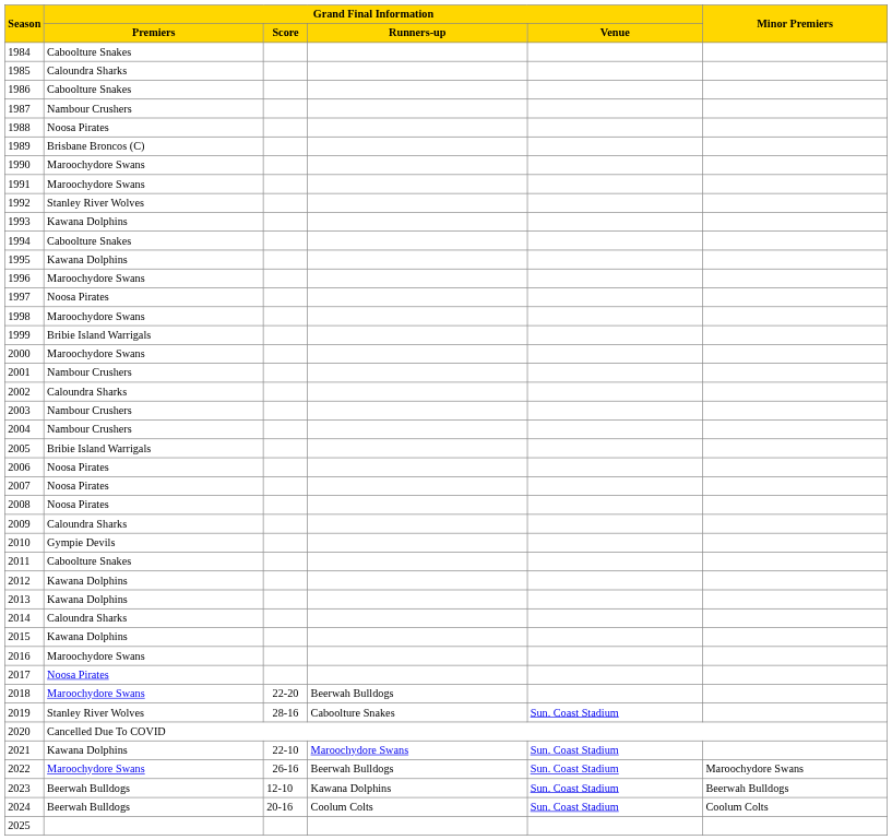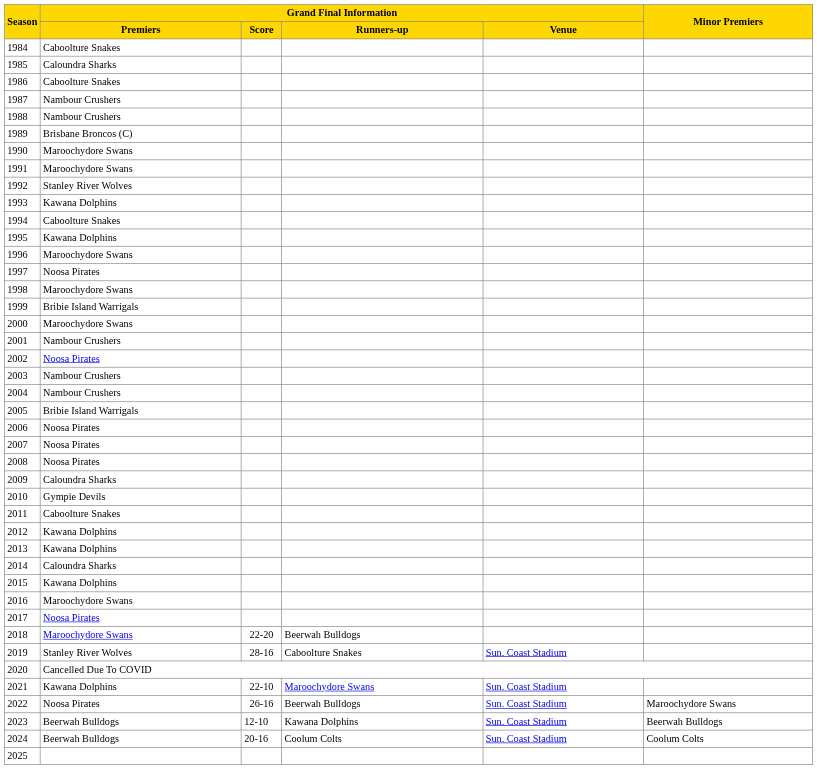 <table border="1" style="border-collapse:collapse; font-size:100%;" cellpadding="4" cellspacing="0" width="100%">
 <tr bgcolor="#FFD700">
 <th rowspan="2" width="04%">Season</th>
 <th colspan="4" rowspan="1">Grand Final Information</th>
 <th rowspan="2" width="40%">Minor Premiers</th>
 </tr>
 <tr bgcolor="#FFD700">
 <th rowspan="1" width="25%">Premiers</th>
 <th rowspan="1" width="05%">Score</th>
 <th rowspan="1" width="25%">Runners-up</th>
 <th rowspan="1" width="20%">Venue</th>
 </tr>
 <tr bgcolor="#FFFFFF">
 <td>1984</td>
 <td> Caboolture Snakes</td>
 <td align="center"></td>
 <td></td>
 <td></td>
 <td></td>
 </tr>
 <tr bgcolor="#FFFFFF">
 <td>1985</td>
 <td> Caloundra Sharks</td>
 <td align="center"></td>
 <td></td>
 <td></td>
 <td></td>
 </tr>
 <tr bgcolor="#FFFFFF">
 <td>1986</td>
 <td> Caboolture Snakes</td>
 <td align="center"></td>
 <td></td>
 <td></td>
 <td></td>
 </tr>
 <tr bgcolor="#FFFFFF">
 <td>1987</td>
 <td> Nambour Crushers</td>
 <td align="center"></td>
 <td></td>
 <td></td>
 <td></td>
 </tr>
 <tr bgcolor="#FFFFFF">
 <td>1988</td>
-<td> Noosa Pirates</td>
+<td> Nambour Crushers</td>
 <td align="center"></td>
 <td></td>
 <td></td>
 <td></td>
 </tr>
 <tr bgcolor="#FFFFFF">
 <td>1989</td>
 <td> Brisbane Broncos (C)</td>
 <td align="center"></td>
 <td></td>
 <td></td>
 <td></td>
 </tr>
 <tr bgcolor="#FFFFFF">
 <td>1990</td>
 <td> Maroochydore Swans</td>
 <td align="center"></td>
 <td></td>
 <td></td>
 <td></td>
 </tr>
 <tr bgcolor="#FFFFFF">
 <td>1991</td>
 <td> Maroochydore Swans</td>
 <td align="center"></td>
 <td></td>
 <td></td>
 <td></td>
 </tr>
 <tr bgcolor="#FFFFFF">
 <td>1992</td>
 <td> Stanley River Wolves</td>
 <td align="center"></td>
 <td></td>
 <td></td>
 <td></td>
 </tr>
 <tr bgcolor="#FFFFFF">
 <td>1993</td>
 <td> Kawana Dolphins</td>
 <td align="center"></td>
 <td></td>
 <td></td>
 <td></td>
 </tr>
 <tr bgcolor="#FFFFFF">
 <td>1994</td>
 <td> Caboolture Snakes</td>
 <td align="center"></td>
 <td></td>
 <td></td>
 <td></td>
 </tr>
 <tr bgcolor="#FFFFFF">
 <td>1995</td>
 <td> Kawana Dolphins</td>
 <td align="center"></td>
 <td></td>
 <td></td>
 <td></td>
 </tr>
 <tr bgcolor="#FFFFFF">
 <td>1996</td>
 <td> Maroochydore Swans</td>
 <td align="center"></td>
 <td></td>
 <td></td>
 <td></td>
 </tr>
 <tr bgcolor="#FFFFFF">
 <td>1997</td>
 <td> Noosa Pirates</td>
 <td align="center"></td>
 <td></td>
 <td></td>
 <td></td>
 </tr>
 <tr bgcolor="#FFFFFF">
 <td>1998</td>
 <td> Maroochydore Swans</td>
 <td align="center"></td>
 <td></td>
 <td></td>
 <td></td>
 </tr>
 <tr bgcolor="#FFFFFF">
 <td>1999</td>
 <td> Bribie Island Warrigals</td>
 <td align="center"></td>
 <td></td>
 <td></td>
 <td></td>
 </tr>
 <tr bgcolor="#FFFFFF">
 <td>2000</td>
 <td> Maroochydore Swans</td>
 <td align="center"></td>
 <td></td>
 <td></td>
 <td></td>
 </tr>
 <tr bgcolor="#FFFFFF">
 <td>2001</td>
 <td> Nambour Crushers</td>
 <td align="center"></td>
 <td></td>
 <td></td>
 <td></td>
 </tr>
 <tr bgcolor="#FFFFFF">
 <td>2002</td>
-<td> Caloundra Sharks</td>
+<td> <a href='#'>Noosa Pirates</a></td>
 <td align="center"></td>
 <td></td>
 <td></td>
 <td></td>
 </tr>
 <tr bgcolor="#FFFFFF">
 <td>2003</td>
 <td> Nambour Crushers</td>
 <td align="center"></td>
 <td></td>
 <td></td>
 <td></td>
 </tr>
 <tr bgcolor="#FFFFFF">
 <td>2004</td>
 <td> Nambour Crushers</td>
 <td align="center"></td>
 <td></td>
 <td></td>
 <td></td>
 </tr>
 <tr bgcolor="#FFFFFF">
 <td>2005</td>
 <td> Bribie Island Warrigals</td>
 <td align="center"></td>
 <td></td>
 <td></td>
 <td></td>
 </tr>
 <tr bgcolor="#FFFFFF">
 <td>2006</td>
 <td> Noosa Pirates</td>
 <td align="center"></td>
 <td></td>
 <td></td>
 <td></td>
 </tr>
 <tr bgcolor="#FFFFFF">
 <td>2007</td>
 <td> Noosa Pirates</td>
 <td align="center"></td>
 <td></td>
 <td></td>
 <td></td>
 </tr>
 <tr bgcolor="#FFFFFF">
 <td>2008</td>
 <td> Noosa Pirates</td>
 <td align="center"></td>
 <td></td>
 <td></td>
 <td></td>
 </tr>
 <tr bgcolor="#FFFFFF">
 <td>2009</td>
 <td> Caloundra Sharks</td>
 <td align="center"></td>
 <td></td>
 <td></td>
 <td></td>
 </tr>
 <tr bgcolor="#FFFFFF">
 <td>2010</td>
 <td> Gympie Devils</td>
 <td align="center"></td>
 <td></td>
 <td></td>
 <td></td>
 </tr>
 <tr bgcolor="#FFFFFF">
 <td>2011</td>
 <td> Caboolture Snakes</td>
 <td align="center"></td>
 <td></td>
 <td></td>
 <td></td>
 </tr>
 <tr bgcolor="#FFFFFF">
 <td>2012</td>
 <td> Kawana Dolphins</td>
 <td align="center"></td>
 <td></td>
 <td></td>
 <td></td>
 </tr>
 <tr bgcolor="#FFFFFF">
 <td>2013</td>
 <td> Kawana Dolphins</td>
 <td align="center"></td>
 <td></td>
 <td></td>
 <td></td>
 </tr>
 <tr bgcolor="#FFFFFF">
 <td>2014</td>
 <td> Caloundra Sharks</td>
 <td align="center"></td>
 <td></td>
 <td></td>
 <td></td>
 </tr>
 <tr bgcolor="#FFFFFF">
 <td>2015</td>
 <td> Kawana Dolphins</td>
 <td align="center"></td>
 <td></td>
 <td></td>
 <td></td>
 </tr>
 <tr bgcolor="#FFFFFF">
 <td>2016</td>
 <td> Maroochydore Swans</td>
 <td align="center"></td>
 <td></td>
 <td></td>
 <td></td>
 </tr>
 <tr bgcolor="#FFFFFF">
 <td>2017</td>
 <td> <a href='#'>Noosa Pirates</a></td>
 <td align="center"></td>
 <td></td>
 <td></td>
 <td></td>
 </tr>
 <tr bgcolor="#FFFFFF">
 <td>2018</td>
 <td> <a href='#'>Maroochydore Swans</a></td>
 <td align="center">22-20</td>
 <td> Beerwah Bulldogs</td>
 <td></td>
 <td></td>
 </tr>
 <tr bgcolor="#FFFFFF">
 <td>2019</td>
 <td> Stanley River Wolves</td>
 <td align="center">28-16</td>
 <td> Caboolture Snakes</td>
 <td><a href='#'>Sun. Coast Stadium</a></td>
 <td></td>
 </tr>
 <tr bgcolor="#FFFFFF">
 <td>2020</td>
 <td colspan="5"> Cancelled Due To COVID</td>
 </tr>
 <tr bgcolor="#FFFFFF">
 <td>2021</td>
 <td> Kawana Dolphins</td>
 <td align="center">22-10</td>
 <td> <a href='#'>Maroochydore Swans</a></td>
 <td><a href='#'>Sun. Coast Stadium</a></td>
 <td></td>
 </tr>
 <tr bgcolor="#FFFFFF">
 <td>2022</td>
-<td> <a href='#'>Maroochydore Swans</a></td>
+<td> Noosa Pirates</td>
 <td align="center">26-16</td>
 <td> Beerwah Bulldogs</td>
 <td><a href='#'>Sun. Coast Stadium</a></td>
 <td> Maroochydore Swans</td>
 </tr>
 <tr>
 <td>2023</td>
 <td> Beerwah Bulldogs</td>
 <td>12-10</td>
 <td>Kawana Dolphins</td>
 <td><a href='#'>Sun. Coast Stadium</a></td>
 <td> Beerwah Bulldogs</td>
 </tr>
 <tr>
 <td>2024</td>
 <td> Beerwah Bulldogs</td>
 <td>20-16</td>
 <td> Coolum Colts</td>
 <td><a href='#'>Sun. Coast Stadium</a></td>
 <td> Coolum Colts</td>
 </tr>
 <tr>
 <td>2025</td>
 <td></td>
 <td></td>
 <td></td>
 <td></td>
 <td></td>
 </tr>
 </table>
